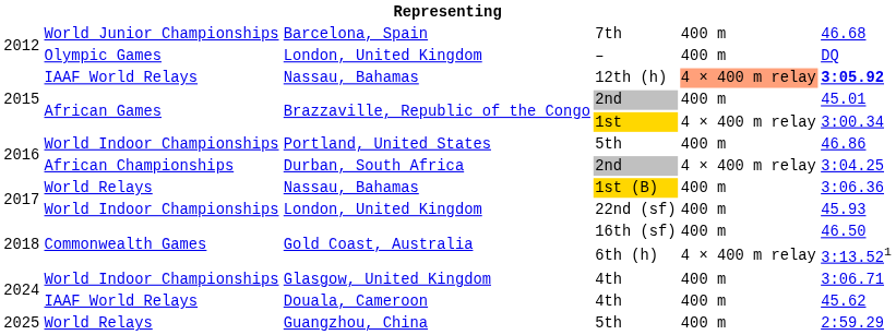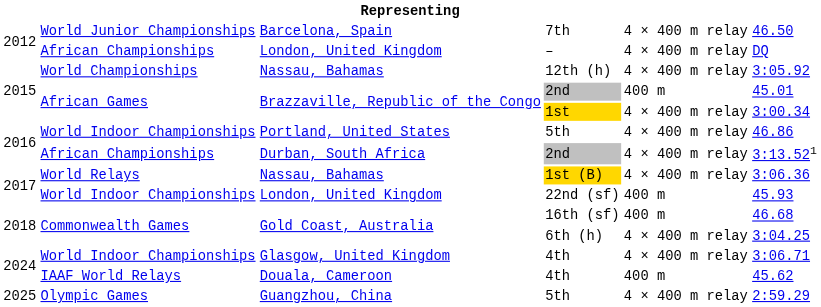 <table>
 <tr>
 <th colspan="6">Representing </th>
 </tr>
 <tr>
 <td rowspan=2>2012</td>
 <td><a href='#'>World Junior Championships</a></td>
 <td><a href='#'>Barcelona, Spain</a></td>
 <td>7th</td>
-<td>400 m</td>
-<td><a href='#'>46.68</a></td>
+<td>4 × 400 m relay</td>
+<td><a href='#'>46.50</a></td>
 </tr>
 <tr>
-<td><a href='#'>Olympic Games</a></td>
+<td><a href='#'>African Championships</a></td>
 <td><a href='#'>London, United Kingdom</a></td>
 <td>–</td>
-<td>400 m</td>
+<td>4 × 400 m relay</td>
 <td><a href='#'>DQ</a></td>
 </tr>
 <tr>
 <td rowspan=3>2015</td>
-<td><a href='#'>IAAF World Relays</a></td>
+<td><a href='#'>World Championships</a></td>
 <td><a href='#'>Nassau, Bahamas</a></td>
 <td>12th (h)</td>
-<td style="background: lightsalmon;">4 × 400 m relay</td>
-<td><strong><a href='#'>3:05.92</a></strong></td>
+<td>4 × 400 m relay</td>
+<td><a href='#'>3:05.92</a></td>
 </tr>
 <tr>
 <td rowspan=2><a href='#'>African Games</a></td>
 <td rowspan=2><a href='#'>Brazzaville, Republic of the Congo</a></td>
 <td bgcolor=silver>2nd</td>
 <td>400 m</td>
 <td><a href='#'>45.01</a></td>
 </tr>
 <tr>
 <td bgcolor=gold>1st</td>
 <td>4 × 400 m relay</td>
 <td><a href='#'>3:00.34</a></td>
 </tr>
 <tr>
 <td rowspan=2>2016</td>
 <td><a href='#'>World Indoor Championships</a></td>
 <td><a href='#'>Portland, United States</a></td>
 <td>5th</td>
-<td>400 m</td>
+<td>4 × 400 m relay</td>
 <td><a href='#'>46.86</a></td>
 </tr>
 <tr>
 <td><a href='#'>African Championships</a></td>
 <td><a href='#'>Durban, South Africa</a></td>
 <td bgcolor=silver>2nd</td>
 <td>4 × 400 m relay</td>
-<td><a href='#'>3:04.25</a></td>
+<td><a href='#'>3:13.52</a><sup>1</sup></td>
 </tr>
 <tr>
 <td rowspan=2>2017</td>
 <td><a href='#'>World Relays</a></td>
 <td><a href='#'>Nassau, Bahamas</a></td>
 <td bgcolor=gold>1st (B)</td>
-<td>400 m</td>
+<td>4 × 400 m relay</td>
 <td><a href='#'>3:06.36</a></td>
 </tr>
 <tr>
 <td><a href='#'>World Indoor Championships</a></td>
 <td><a href='#'>London, United Kingdom</a></td>
 <td>22nd (sf)</td>
 <td>400 m</td>
 <td><a href='#'>45.93</a></td>
 </tr>
 <tr>
 <td rowspan=2>2018</td>
 <td rowspan=2><a href='#'>Commonwealth Games</a></td>
 <td rowspan=2><a href='#'>Gold Coast, Australia</a></td>
 <td>16th (sf)</td>
 <td>400 m</td>
-<td><a href='#'>46.50</a></td>
+<td><a href='#'>46.68</a></td>
 </tr>
 <tr>
 <td>6th (h)</td>
 <td>4 × 400 m relay</td>
-<td><a href='#'>3:13.52</a><sup>1</sup></td>
+<td><a href='#'>3:04.25</a></td>
 </tr>
 <tr>
 <td rowspan=2>2024</td>
 <td><a href='#'>World Indoor Championships</a></td>
 <td><a href='#'>Glasgow, United Kingdom</a></td>
 <td>4th</td>
-<td>400 m</td>
+<td>4 × 400 m relay</td>
 <td><a href='#'>3:06.71</a></td>
 </tr>
 <tr>
 <td><a href='#'>IAAF World Relays</a></td>
 <td><a href='#'>Douala, Cameroon</a></td>
 <td>4th</td>
 <td>400 m</td>
 <td><a href='#'>45.62</a></td>
 </tr>
 <tr>
 <td>2025</td>
-<td><a href='#'>World Relays</a></td>
+<td><a href='#'>Olympic Games</a></td>
 <td><a href='#'>Guangzhou, China</a></td>
 <td>5th</td>
-<td>400 m</td>
+<td>4 × 400 m relay</td>
 <td><a href='#'>2:59.29</a></td>
 </tr>
 </table>
